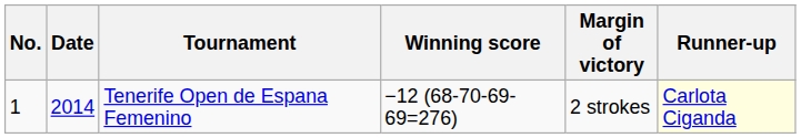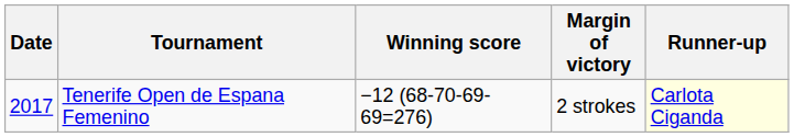 <table class="wikitable" style="font-size:95%;">
 <tr>
-<th>No.</th>
 <th>Date</th>
 <th>Tournament</th>
 <th>Winning score</th>
 <th>Margin of<br>victory</th>
 <th>Runner-up</th>
 </tr>
 <tr>
-<td>1</td>
-<td><a href='#'>2014</a></td>
+<td><a href='#'>2017</a></td>
 <td><a href='#'>Tenerife Open de Espana Femenino</a></td>
 <td>−12 (68-70-69-69=276)</td>
 <td>2 strokes</td>
 <td style="background: lightyellow;"> <a href='#'>Carlota Ciganda</a></td>
 </tr>
 </table>
